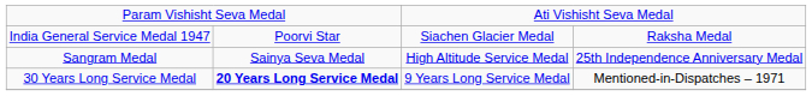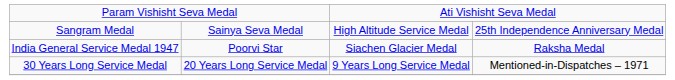 <table class="wikitable" style="margin:1em auto; text-align:center;">
 <tr>
 <td colspan="2"><a href='#'>Param Vishisht Seva Medal</a></td>
 <td colspan="2"><a href='#'>Ati Vishisht Seva Medal</a></td>
+</tr>
+<tr>
+<td><a href='#'>Sangram Medal</a></td>
+<td><a href='#'>Sainya Seva Medal</a></td>
+<td><a href='#'>High Altitude Service Medal</a></td>
+<td><a href='#'>25th Independence Anniversary Medal</a></td>
 </tr>
 <tr>
 <td><a href='#'>India General Service Medal 1947</a></td>
 <td><a href='#'>Poorvi Star</a></td>
 <td><a href='#'>Siachen Glacier Medal</a></td>
 <td><a href='#'>Raksha Medal</a></td>
 </tr>
 <tr>
-<td><a href='#'>Sangram Medal</a></td>
-<td><a href='#'>Sainya Seva Medal</a></td>
-<td><a href='#'>High Altitude Service Medal</a></td>
-<td><a href='#'>25th Independence Anniversary Medal</a></td>
-</tr>
-<tr>
 <td><a href='#'>30 Years Long Service Medal</a></td>
-<td><strong><a href='#'>20 Years Long Service Medal</a></strong></td>
+<td><a href='#'>20 Years Long Service Medal</a></td>
 <td><a href='#'>9 Years Long Service Medal</a></td>
 <td>Mentioned-in-Dispatches – 1971</td>
 </tr>
 <tr>
 </tr>
 </table>
